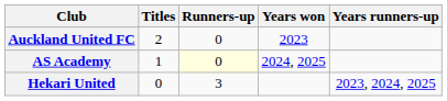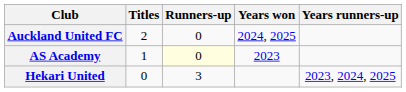 <table class="wikitable plainrowheaders sortable">
 <tr>
 <th scope="col">Club</th>
 <th scope="col">Titles</th>
 <th scope="col">Runners-up</th>
 <th scope="col">Years won</th>
 <th scope="col">Years runners-up</th>
 </tr>
 <tr>
 <th align="left" scope="row"> <a href='#'>Auckland United FC</a></th>
 <td align="center">2</td>
 <td align="center">0</td>
-<td align="center"><a href='#'>2023</a></td>
+<td align="center"><a href='#'>2024</a>, <a href='#'>2025</a></td>
 <td align="center"></td>
 </tr>
 <tr>
 <th align="left" scope="row"> <a href='#'>AS Academy</a></th>
 <td align="center">1</td>
 <td align="center" style="background: lightyellow;">0</td>
-<td align="center"><a href='#'>2024</a>, <a href='#'>2025</a></td>
+<td align="center"><a href='#'>2023</a></td>
 <td align="center"></td>
 </tr>
 <tr>
 <th align="left" scope="row"> <a href='#'>Hekari United</a></th>
 <td align="center">0</td>
 <td align="center">3</td>
 <td align="center"></td>
 <td align="center"><a href='#'>2023</a>, <a href='#'>2024</a>, <a href='#'>2025</a></td>
 </tr>
 </table>
